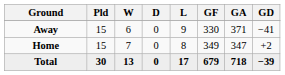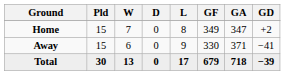 <table class="wikitable" style="text-align: center;">
 <tr>
 <th width="120">Ground</th>
 <th width="35">Pld</th>
 <th width="35">W</th>
 <th width="35">D</th>
 <th width="35">L</th>
 <th width="35">GF</th>
 <th width="35">GA</th>
 <th width="35">GD</th>
 </tr>
 <tr>
 </tr>
 <tr>
+<td><strong>Home</strong></td>
+<td>15</td>
+<td>7</td>
+<td>0</td>
+<td>8</td>
+<td>349</td>
+<td>347</td>
+<td>+2</td>
+</tr>
+<tr>
 <td><strong>Away</strong></td>
 <td>15</td>
 <td>6</td>
 <td>0</td>
 <td>9</td>
 <td>330</td>
 <td>371</td>
 <td>−41</td>
-</tr>
-<tr>
-<td><strong>Home</strong></td>
-<td>15</td>
-<td>7</td>
-<td>0</td>
-<td>8</td>
-<td>349</td>
-<td>347</td>
-<td>+2</td>
 </tr>
 <tr bgcolor=#EEEEEE>
 <td><strong>Total</strong></td>
 <td><strong>30</strong></td>
 <td><strong>13</strong></td>
 <td><strong>0</strong></td>
 <td><strong>17</strong></td>
 <td><strong>679</strong></td>
 <td><strong>718</strong></td>
 <td><strong>−39</strong></td>
 </tr>
 </table>
